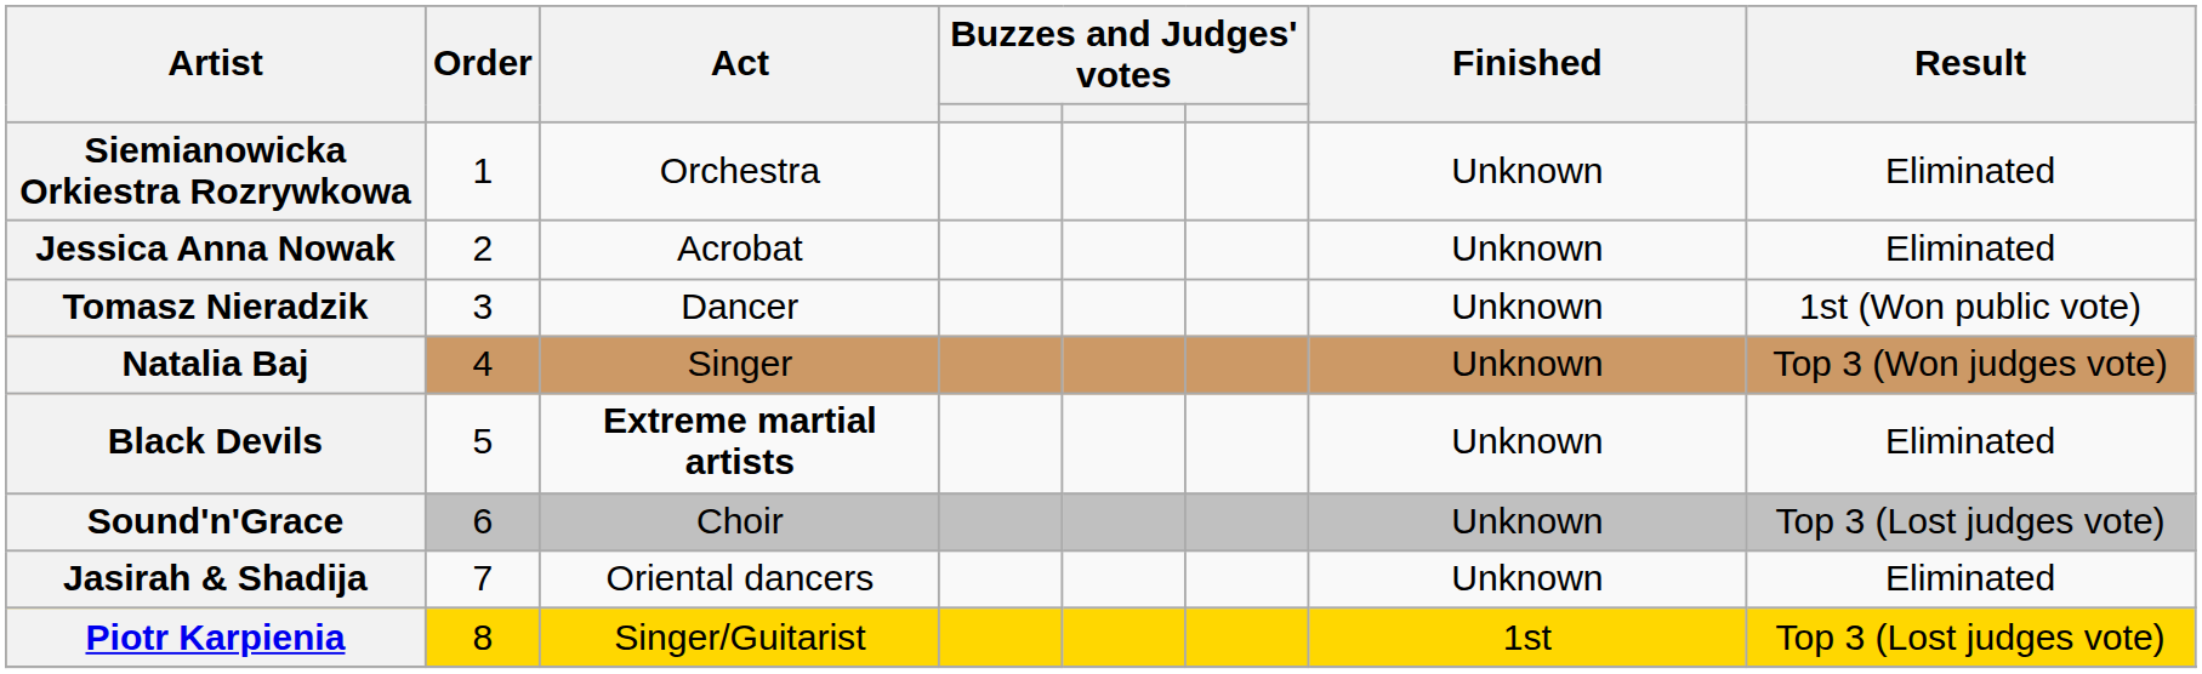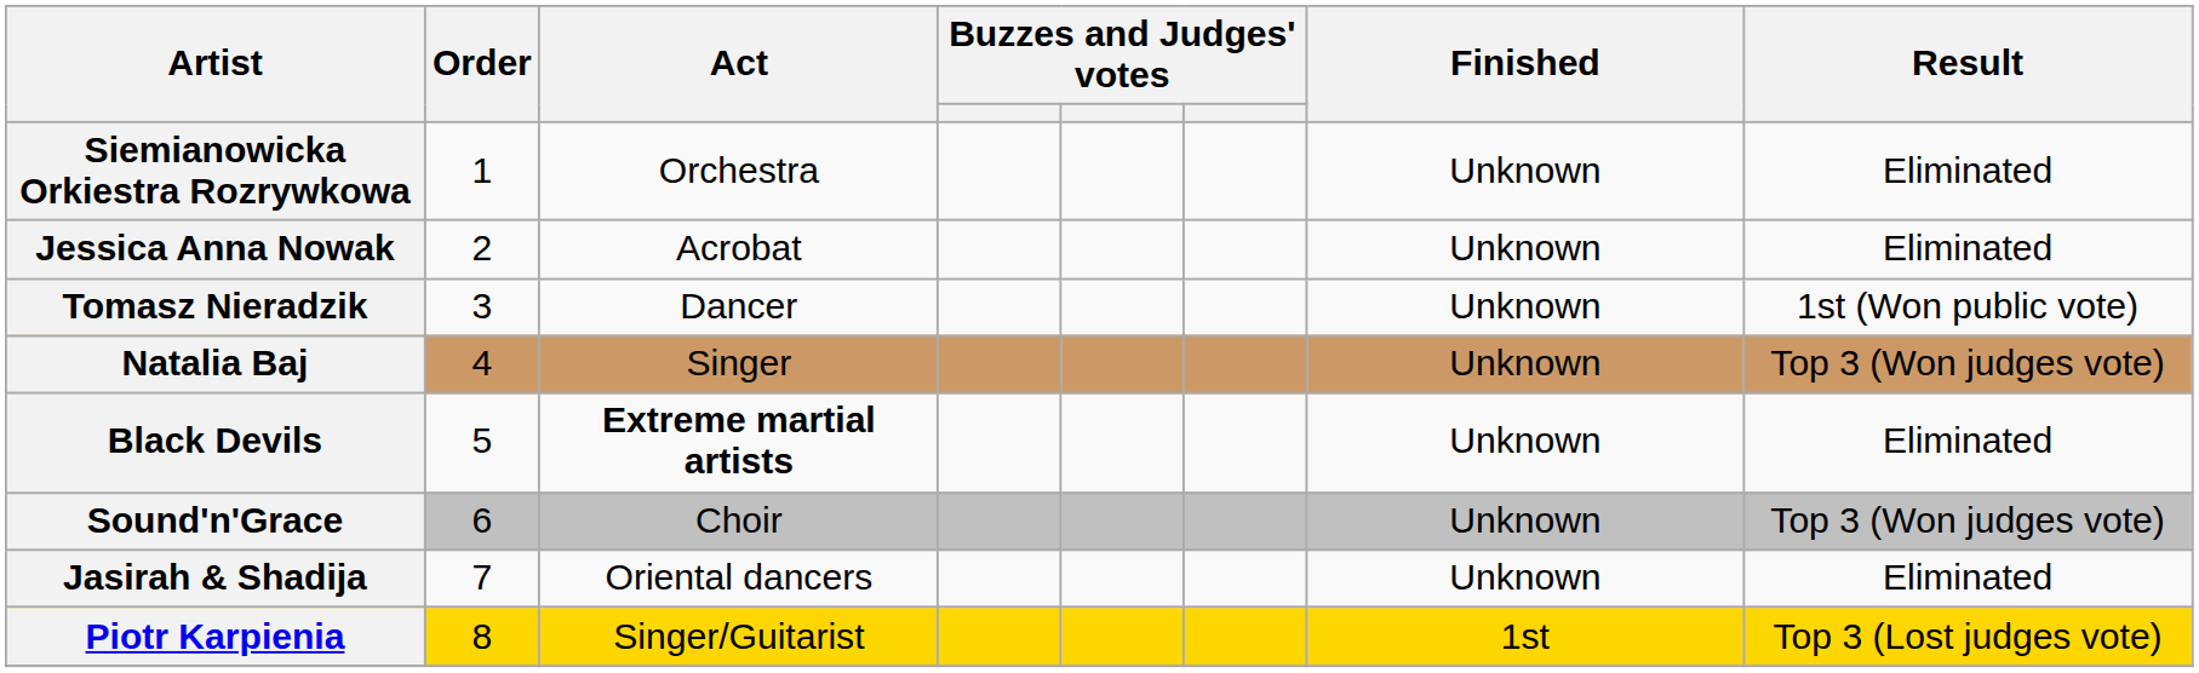 <table class="wikitable plainrowheaders sortable" style="text-align:center" width="76%;">
 <tr>
 <th scope="col" rowspan="2" class="unsortable" style="width:17em;">Artist</th>
 <th scope="col" rowspan="2" style="width:1em;">Order</th>
 <th scope="col" rowspan="2" class="unsortable" style="width:16em;">Act</th>
 <th colspan="3">Buzzes and Judges' votes</th>
 <th scope="col" rowspan="2" style="width:23em;">Finished</th>
 <th scope="col" rowspan="2" style="width:23em;">Result</th>
 </tr>
 <tr>
 <th scope="col" class="unsortable" style="width:6em;"></th>
 <th scope="col" class="unsortable" style="width:6em;"></th>
 <th scope="col" class="unsortable" style="width:6em;"></th>
 </tr>
 <tr>
 <th scope="row">Siemianowicka Orkiestra Rozrywkowa</th>
 <td>1</td>
 <td>Orchestra</td>
 <td></td>
 <td></td>
 <td></td>
 <td>Unknown</td>
 <td>Eliminated</td>
 </tr>
 <tr>
 <th scope="row">Jessica Anna Nowak</th>
 <td>2</td>
 <td>Acrobat</td>
 <td></td>
 <td></td>
 <td></td>
 <td>Unknown</td>
 <td>Eliminated</td>
 </tr>
 <tr>
 <th scope="row">Tomasz Nieradzik</th>
 <td>3</td>
 <td>Dancer</td>
 <td></td>
 <td></td>
 <td></td>
 <td>Unknown</td>
 <td>1st (Won public vote)</td>
 </tr>
 <tr style="background:#c96;">
 <th scope="row">Natalia Baj</th>
 <td>4</td>
 <td>Singer</td>
 <td></td>
 <td></td>
 <td></td>
 <td>Unknown</td>
 <td>Top 3 (Won judges vote)</td>
 </tr>
 <tr>
 <th scope="row">Black Devils</th>
 <td>5</td>
 <td><strong>Extreme martial artists</strong></td>
 <td></td>
 <td></td>
 <td></td>
 <td>Unknown</td>
 <td>Eliminated</td>
 </tr>
 <tr style="background:silver;">
 <th scope="row">Sound'n'Grace</th>
 <td>6</td>
 <td>Choir</td>
 <td></td>
 <td></td>
 <td></td>
 <td>Unknown</td>
-<td>Top 3 (Lost judges vote)</td>
+<td>Top 3 (Won judges vote)</td>
 </tr>
 <tr>
 <th scope="row">Jasirah & Shadija</th>
 <td>7</td>
 <td>Oriental dancers</td>
 <td></td>
 <td></td>
 <td></td>
 <td>Unknown</td>
 <td>Eliminated</td>
 </tr>
 <tr style="background:gold;">
 <th scope="row"><a href='#'>Piotr Karpienia</a></th>
 <td>8</td>
 <td>Singer/Guitarist</td>
 <td></td>
 <td></td>
 <td></td>
 <td>1st</td>
 <td>Top 3 (Lost judges vote)</td>
 </tr>
 <tr>
 </tr>
 </table>
